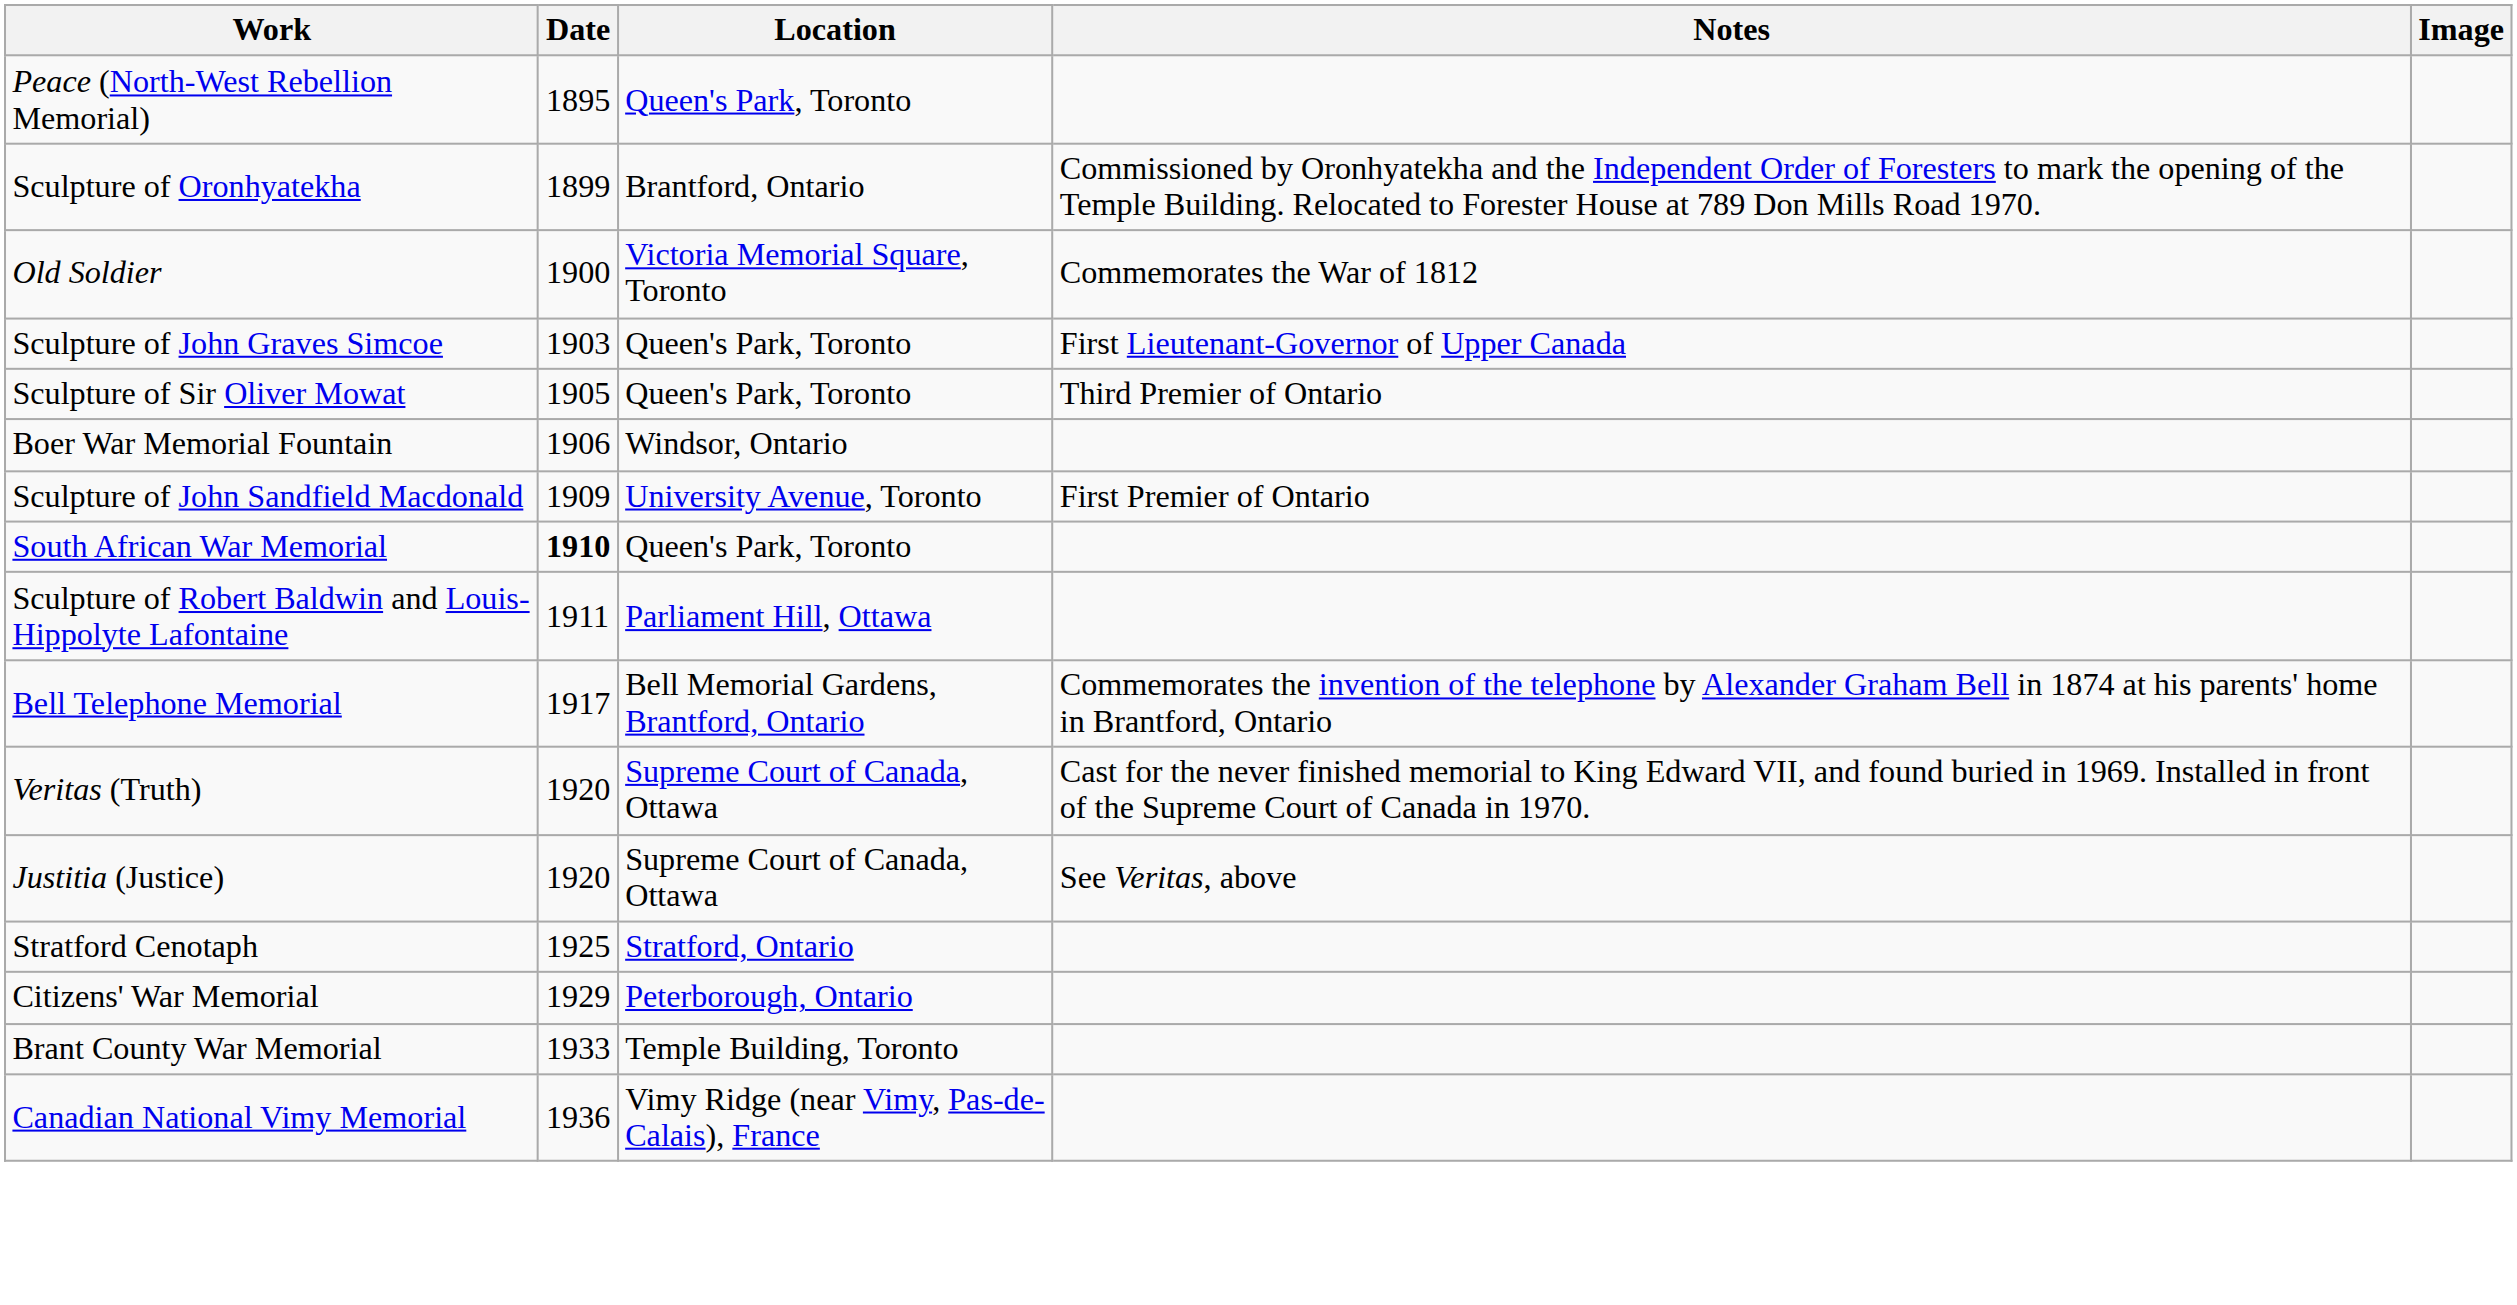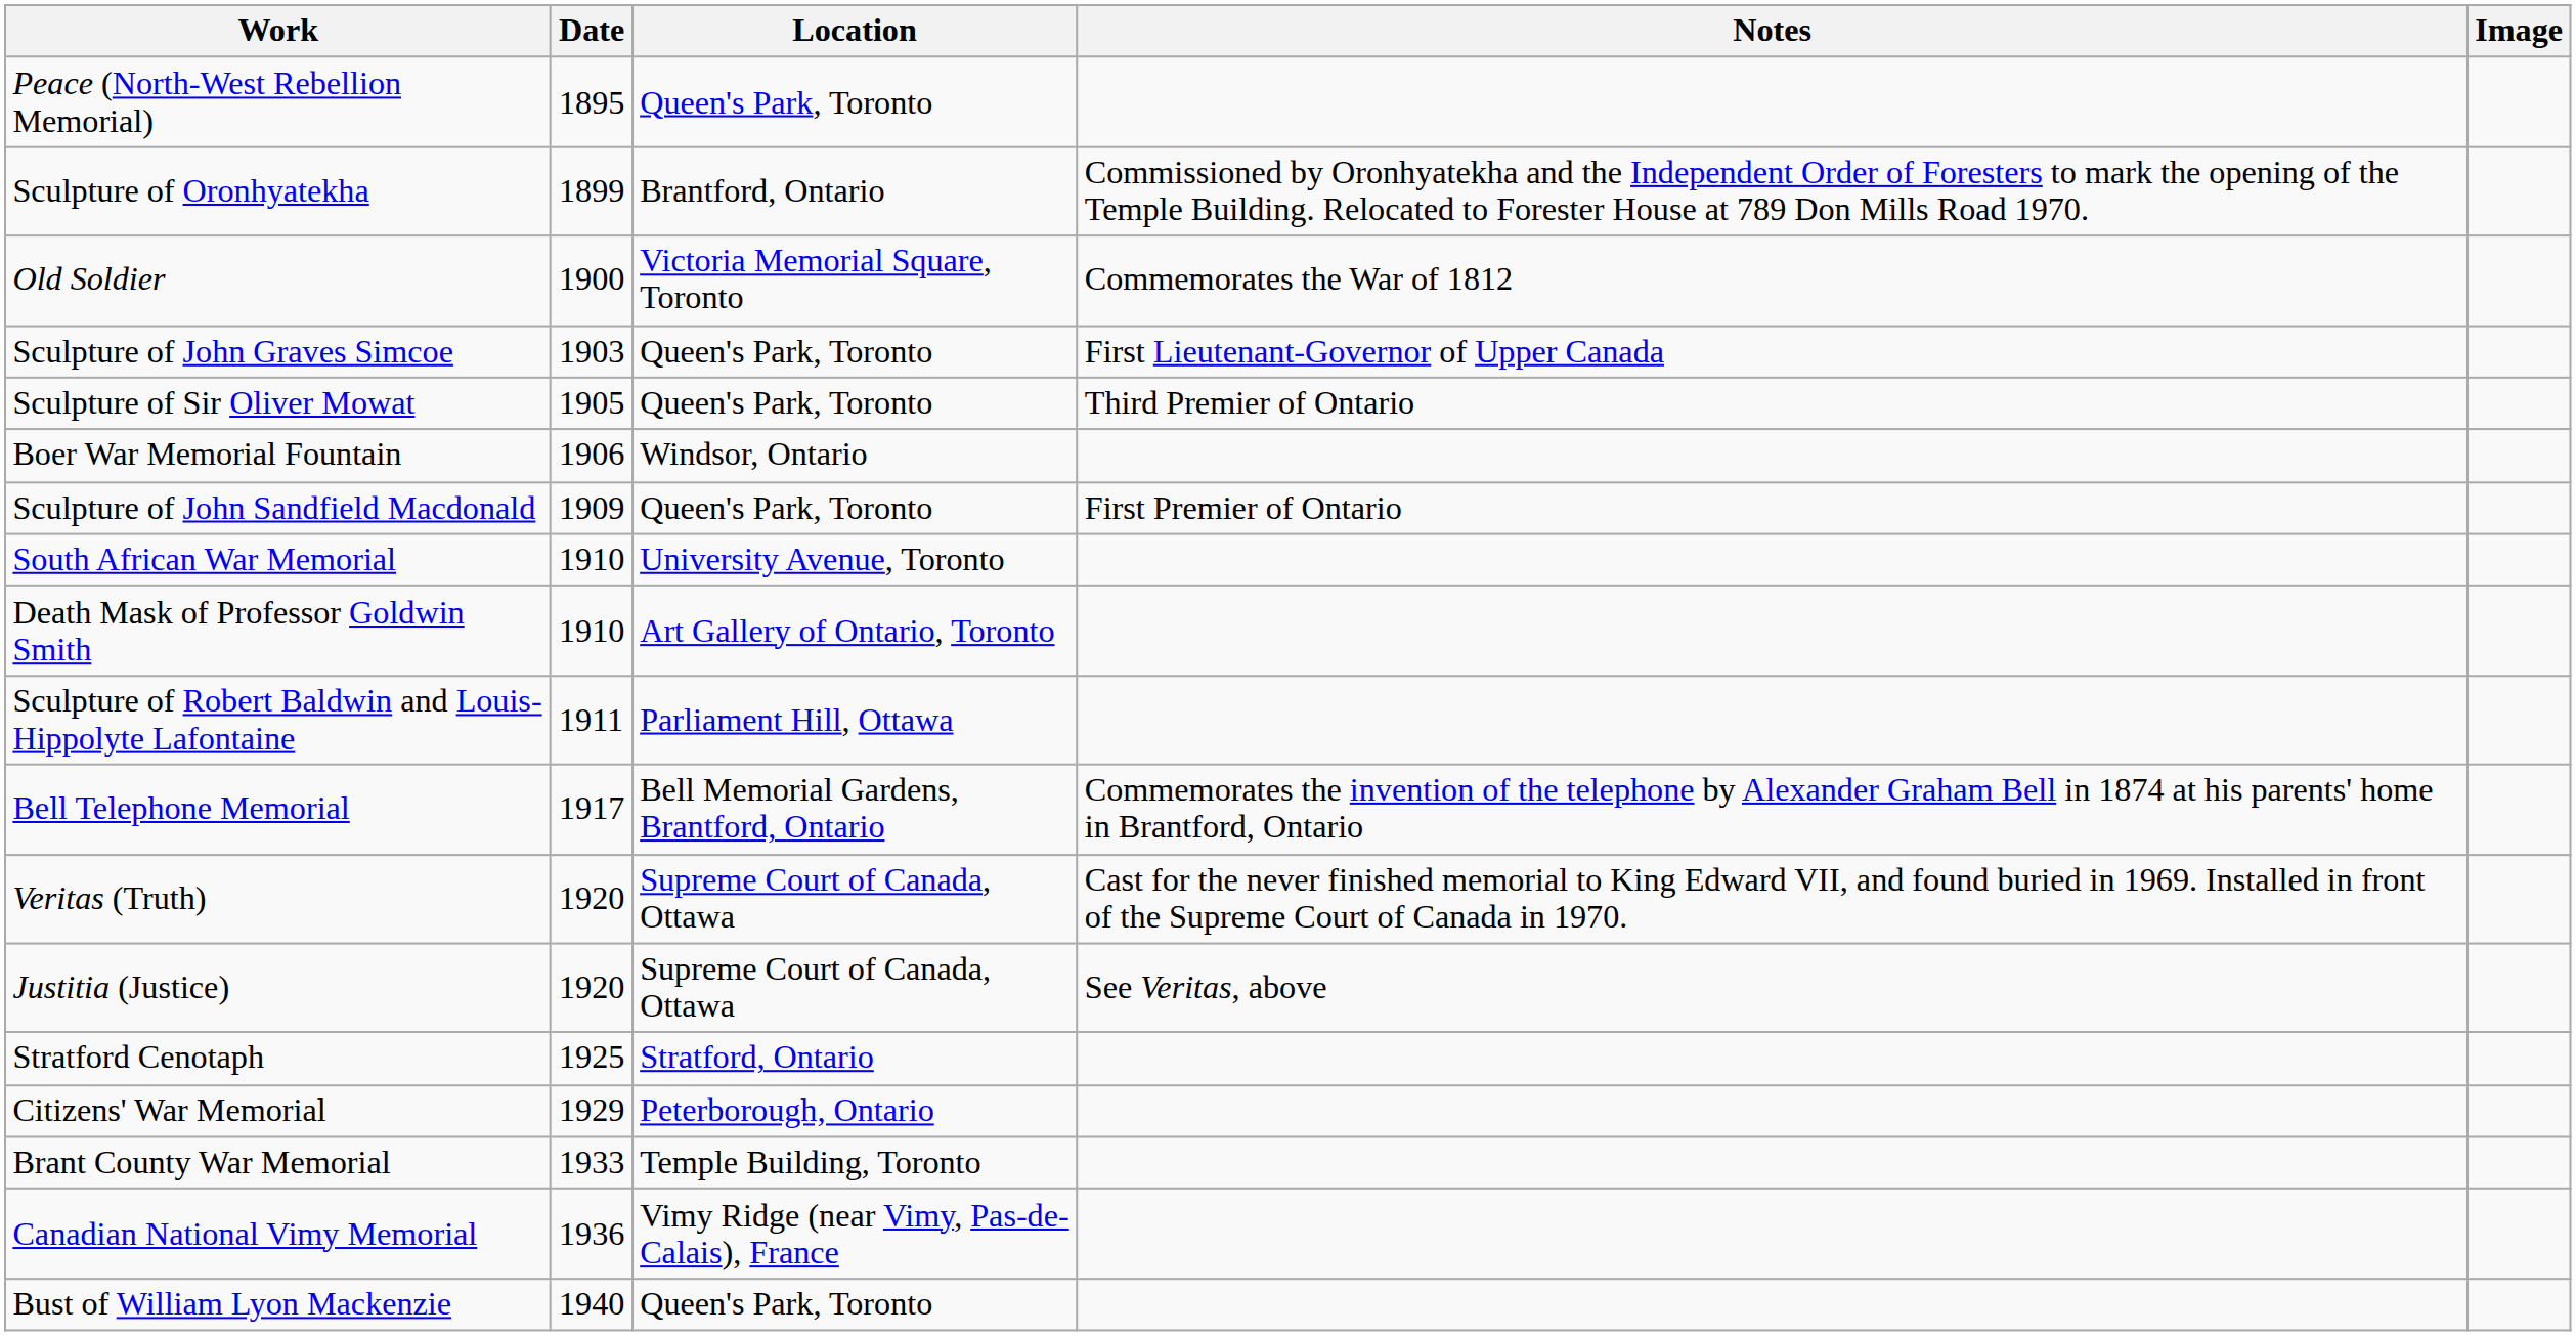 <table class="wikitable">
 <tr>
 <th>Work</th>
 <th>Date</th>
 <th>Location</th>
 <th>Notes</th>
 <th>Image</th>
 </tr>
 <tr>
 <td><em>Peace</em> (<a href='#'>North-West Rebellion</a> Memorial)</td>
 <td>1895</td>
 <td><a href='#'>Queen's Park</a>, Toronto</td>
 <td></td>
 <td></td>
 </tr>
 <tr>
 <td>Sculpture of <a href='#'>Oronhyatekha</a></td>
 <td>1899</td>
 <td>Brantford, Ontario</td>
 <td>Commissioned by Oronhyatekha and the <a href='#'>Independent Order of Foresters</a> to mark the opening of the Temple Building. Relocated to Forester House at 789 Don Mills Road 1970.</td>
 <td></td>
 </tr>
 <tr>
 <td><em>Old Soldier</em></td>
 <td>1900</td>
 <td><a href='#'>Victoria Memorial Square</a>, Toronto</td>
 <td>Commemorates the War of 1812</td>
 <td></td>
 </tr>
 <tr>
 <td>Sculpture of <a href='#'>John Graves Simcoe</a></td>
 <td>1903</td>
 <td>Queen's Park, Toronto</td>
 <td>First <a href='#'>Lieutenant-Governor</a> of <a href='#'>Upper Canada</a></td>
 <td></td>
 </tr>
 <tr>
 <td>Sculpture of Sir <a href='#'>Oliver Mowat</a></td>
 <td>1905</td>
 <td>Queen's Park, Toronto</td>
 <td>Third Premier of Ontario</td>
 <td></td>
 </tr>
 <tr>
 <td>Boer War Memorial Fountain</td>
 <td>1906</td>
 <td>Windsor, Ontario</td>
 <td></td>
 <td></td>
 </tr>
 <tr>
 <td>Sculpture of <a href='#'>John Sandfield Macdonald</a></td>
 <td>1909</td>
-<td><a href='#'>University Avenue</a>, Toronto</td>
+<td>Queen's Park, Toronto</td>
 <td>First Premier of Ontario</td>
 <td></td>
 </tr>
 <tr>
 <td><a href='#'>South African War Memorial</a></td>
-<td><strong>1910</strong></td>
-<td>Queen's Park, Toronto</td>
+<td>1910</td>
+<td><a href='#'>University Avenue</a>, Toronto</td>
+<td></td>
+<td></td>
+</tr>
+<tr>
+<td>Death Mask of Professor <a href='#'>Goldwin Smith</a></td>
+<td>1910</td>
+<td><a href='#'>Art Gallery of Ontario</a>, <a href='#'>Toronto</a></td>
 <td></td>
 <td></td>
 </tr>
 <tr>
 <td>Sculpture of <a href='#'>Robert Baldwin</a> and <a href='#'>Louis-Hippolyte Lafontaine</a></td>
 <td>1911</td>
 <td><a href='#'>Parliament Hill</a>, <a href='#'>Ottawa</a></td>
 <td></td>
 <td></td>
 </tr>
 <tr>
 <td><a href='#'>Bell Telephone Memorial</a></td>
 <td>1917</td>
 <td>Bell Memorial Gardens, <a href='#'>Brantford, Ontario</a></td>
 <td>Commemorates the <a href='#'>invention of the telephone</a> by <a href='#'>Alexander Graham Bell</a> in 1874 at his parents' home in Brantford, Ontario</td>
 <td></td>
 </tr>
 <tr>
 <td><em>Veritas</em> (Truth)</td>
 <td>1920</td>
 <td><a href='#'>Supreme Court of Canada</a>, Ottawa</td>
 <td>Cast for the never finished memorial to King Edward VII, and found buried in 1969. Installed in front of the Supreme Court of Canada in 1970.</td>
 <td></td>
 </tr>
 <tr>
 <td><em>Justitia</em> (Justice)</td>
 <td>1920</td>
 <td>Supreme Court of Canada, Ottawa</td>
 <td>See <em>Veritas</em>, above</td>
 <td></td>
 </tr>
 <tr>
 <td>Stratford Cenotaph</td>
 <td>1925</td>
 <td><a href='#'>Stratford, Ontario</a></td>
 <td></td>
 <td></td>
 </tr>
 <tr>
 <td>Citizens' War Memorial</td>
 <td>1929</td>
 <td><a href='#'>Peterborough, Ontario</a></td>
 <td></td>
 <td></td>
 </tr>
 <tr>
 <td>Brant County War Memorial</td>
 <td>1933</td>
 <td>Temple Building, Toronto</td>
 <td></td>
 <td></td>
 </tr>
 <tr>
 <td><a href='#'>Canadian National Vimy Memorial</a></td>
 <td>1936</td>
 <td>Vimy Ridge (near <a href='#'>Vimy</a>, <a href='#'>Pas-de-Calais</a>), <a href='#'>France</a></td>
 <td></td>
 <td></td>
 </tr>
+<tr>
+<td>Bust of <a href='#'>William Lyon Mackenzie</a></td>
+<td>1940</td>
+<td>Queen's Park, Toronto</td>
+<td></td>
+<td></td>
+</tr>
 </table>
